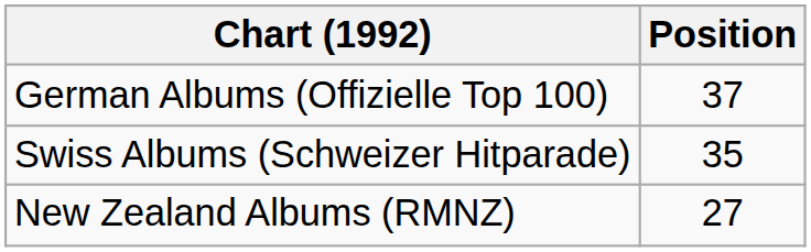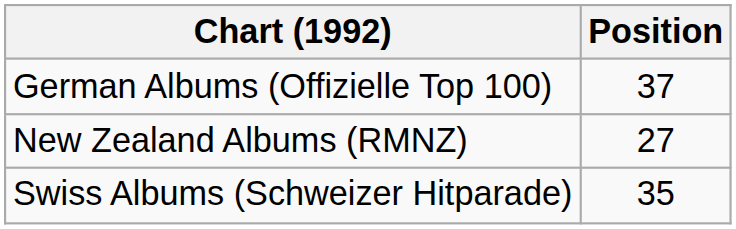 <table class="wikitable plainrowheaders sortable">
 <tr>
 <th scope="col">Chart (1992)</th>
 <th scope="col">Position</th>
 </tr>
 <tr>
 <td>German Albums (Offizielle Top 100)</td>
 <td style="text-align:center;">37</td>
 </tr>
 <tr>
+<td>New Zealand Albums (RMNZ)</td>
+<td style="text-align:center;">27</td>
+</tr>
+<tr>
 <td>Swiss Albums (Schweizer Hitparade)</td>
 <td style="text-align:center;">35</td>
 </tr>
-<tr>
-<td>New Zealand Albums (RMNZ)</td>
-<td style="text-align:center;">27</td>
-</tr>
 </table>
